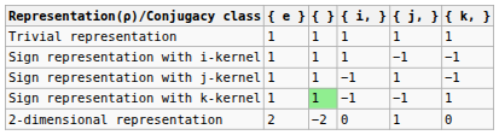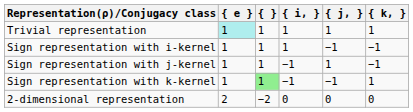 <table class="wikitable">
 <tr>
 <th>Representation(ρ)/Conjugacy class</th>
 <th>{ e }</th>
 <th>{  }</th>
 <th>{ i,  }</th>
 <th>{ j,  }</th>
 <th>{ k,  }</th>
 </tr>
 <tr>
 <td>Trivial representation</td>
-<td>1</td>
+<td style="background: paleturquoise;">1</td>
 <td>1</td>
 <td>1</td>
 <td>1</td>
 <td>1</td>
 </tr>
 <tr>
 <td>Sign representation with i-kernel</td>
 <td>1</td>
 <td>1</td>
 <td>1</td>
 <td>−1</td>
 <td>−1</td>
 </tr>
 <tr>
 <td>Sign representation with j-kernel</td>
 <td>1</td>
 <td>1</td>
 <td>−1</td>
 <td>1</td>
 <td>−1</td>
 </tr>
 <tr>
 <td>Sign representation with k-kernel</td>
 <td>1</td>
 <td style="background: lightgreen;">1</td>
 <td>−1</td>
 <td>−1</td>
 <td>1</td>
 </tr>
 <tr>
 <td>2-dimensional representation</td>
 <td>2</td>
 <td>−2</td>
 <td>0</td>
-<td>1</td>
+<td>0</td>
 <td>0</td>
 </tr>
 </table>
